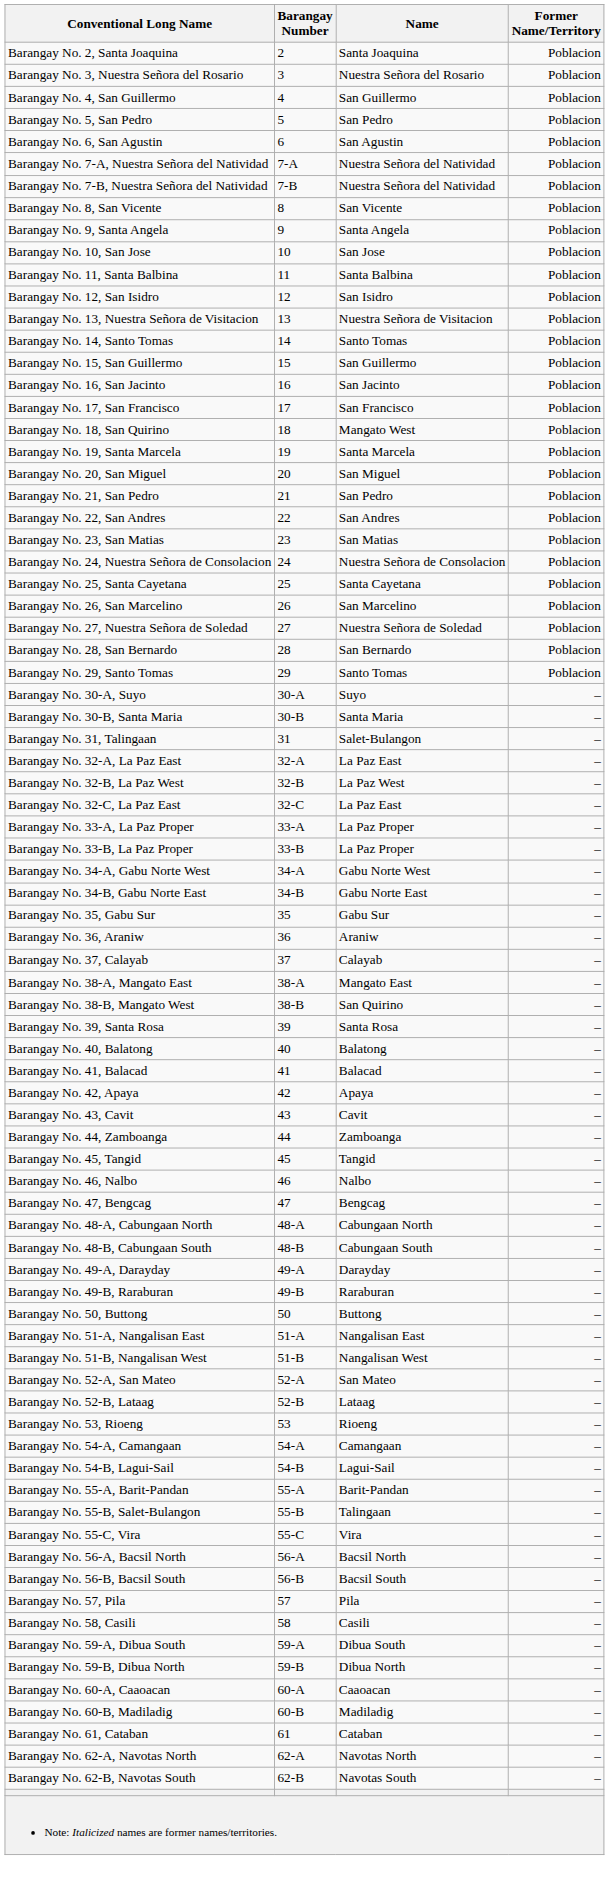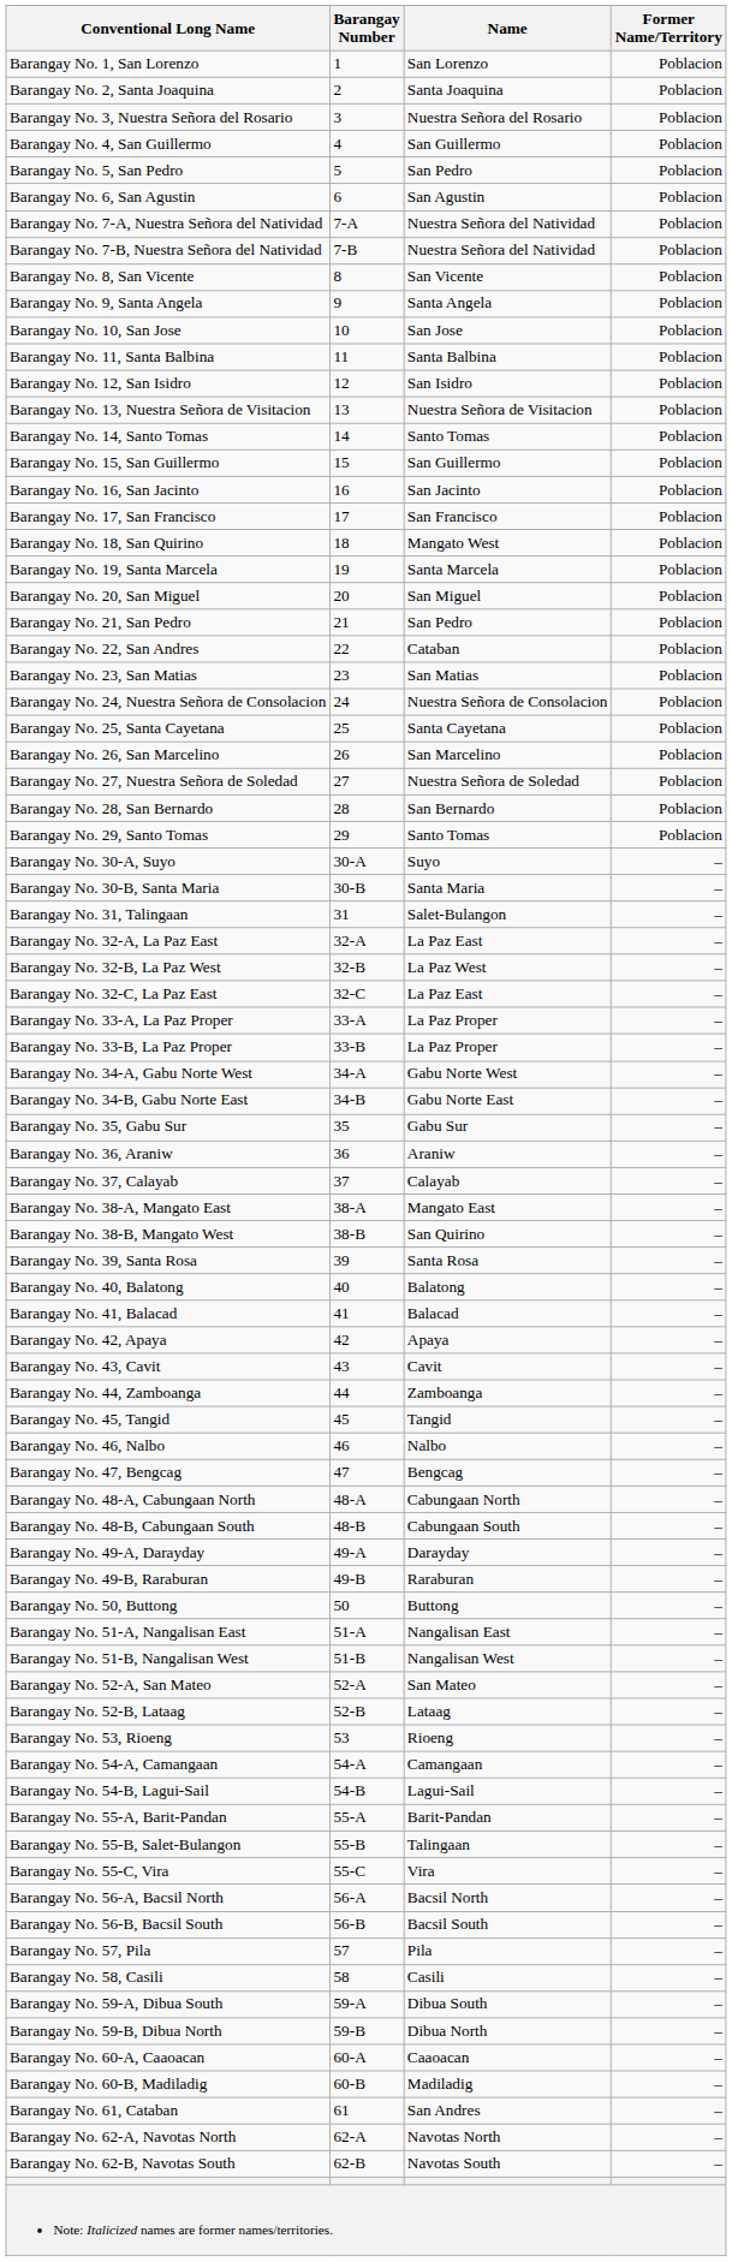 <table class="wikitable collapsible sortable collapsed" style="font-size:90%; line-height:1.20em; margin:auto;">
 <tr>
 <th>Conventional Long Name</th>
 <th>Barangay<br>Number</th>
 <th>Name</th>
 <th>Former<br>Name/Territory</th>
+</tr>
+<tr>
+<td>Barangay No. 1, San Lorenzo </td>
+<td>1</td>
+<td>San Lorenzo</td>
+<td style="text-align:right;">Poblacion</td>
 </tr>
 <tr>
 <td>Barangay No. 2, Santa Joaquina </td>
 <td>2</td>
 <td>Santa Joaquina</td>
 <td style="text-align:right;">Poblacion</td>
 </tr>
 <tr>
 <td>Barangay No. 3, Nuestra Señora del Rosario </td>
 <td>3</td>
 <td>Nuestra Señora del Rosario</td>
 <td style="text-align:right;">Poblacion</td>
 </tr>
 <tr>
 <td>Barangay No. 4, San Guillermo </td>
 <td>4</td>
 <td>San Guillermo</td>
 <td style="text-align:right;">Poblacion</td>
 </tr>
 <tr>
 <td>Barangay No. 5, San Pedro </td>
 <td>5</td>
 <td>San Pedro</td>
 <td style="text-align:right;">Poblacion</td>
 </tr>
 <tr>
 <td>Barangay No. 6, San Agustin </td>
 <td>6</td>
 <td>San Agustin</td>
 <td style="text-align:right;">Poblacion</td>
 </tr>
 <tr>
 <td>Barangay No. 7-A, Nuestra Señora del Natividad </td>
 <td>7-A</td>
 <td>Nuestra Señora del Natividad</td>
 <td style="text-align:right;">Poblacion</td>
 </tr>
 <tr>
 <td>Barangay No. 7-B, Nuestra Señora del Natividad </td>
 <td>7-B</td>
 <td>Nuestra Señora del Natividad</td>
 <td style="text-align:right;">Poblacion</td>
 </tr>
 <tr>
 <td>Barangay No. 8, San Vicente </td>
 <td>8</td>
 <td>San Vicente</td>
 <td style="text-align:right;">Poblacion</td>
 </tr>
 <tr>
 <td>Barangay No. 9, Santa Angela </td>
 <td>9</td>
 <td>Santa Angela</td>
 <td style="text-align:right;">Poblacion</td>
 </tr>
 <tr>
 <td>Barangay No. 10, San Jose </td>
 <td>10</td>
 <td>San Jose</td>
 <td style="text-align:right;">Poblacion</td>
 </tr>
 <tr>
 <td>Barangay No. 11, Santa Balbina </td>
 <td>11</td>
 <td>Santa Balbina</td>
 <td style="text-align:right;">Poblacion</td>
 </tr>
 <tr>
 <td>Barangay No. 12, San Isidro </td>
 <td>12</td>
 <td>San Isidro</td>
 <td style="text-align:right;">Poblacion</td>
 </tr>
 <tr>
 <td>Barangay No. 13, Nuestra Señora de Visitacion </td>
 <td>13</td>
 <td>Nuestra Señora de Visitacion</td>
 <td style="text-align:right;">Poblacion</td>
 </tr>
 <tr>
 <td>Barangay No. 14, Santo Tomas </td>
 <td>14</td>
 <td>Santo Tomas</td>
 <td style="text-align:right;">Poblacion</td>
 </tr>
 <tr>
 <td>Barangay No. 15, San Guillermo </td>
 <td>15</td>
 <td>San Guillermo</td>
 <td style="text-align:right;">Poblacion</td>
 </tr>
 <tr>
 <td>Barangay No. 16, San Jacinto </td>
 <td>16</td>
 <td>San Jacinto</td>
 <td style="text-align:right;">Poblacion</td>
 </tr>
 <tr>
 <td>Barangay No. 17, San Francisco </td>
 <td>17</td>
 <td>San Francisco</td>
 <td style="text-align:right;">Poblacion</td>
 </tr>
 <tr>
 <td>Barangay No. 18, San Quirino </td>
 <td>18</td>
 <td>Mangato West</td>
 <td style="text-align:right;">Poblacion</td>
 </tr>
 <tr>
 <td>Barangay No. 19, Santa Marcela </td>
 <td>19</td>
 <td>Santa Marcela</td>
 <td style="text-align:right;">Poblacion</td>
 </tr>
 <tr>
 <td>Barangay No. 20, San Miguel </td>
 <td>20</td>
 <td>San Miguel</td>
 <td style="text-align:right;">Poblacion</td>
 </tr>
 <tr>
 <td>Barangay No. 21, San Pedro </td>
 <td>21</td>
 <td>San Pedro</td>
 <td style="text-align:right;">Poblacion</td>
 </tr>
 <tr>
 <td>Barangay No. 22, San Andres </td>
 <td>22</td>
-<td>San Andres</td>
+<td>Cataban</td>
 <td style="text-align:right;">Poblacion</td>
 </tr>
 <tr>
 <td>Barangay No. 23, San Matias </td>
 <td>23</td>
 <td>San Matias</td>
 <td style="text-align:right;">Poblacion</td>
 </tr>
 <tr>
 <td>Barangay No. 24, Nuestra Señora de Consolacion </td>
 <td>24</td>
 <td>Nuestra Señora de Consolacion</td>
 <td style="text-align:right;">Poblacion</td>
 </tr>
 <tr>
 <td>Barangay No. 25, Santa Cayetana </td>
 <td>25</td>
 <td>Santa Cayetana</td>
 <td style="text-align:right;">Poblacion</td>
 </tr>
 <tr>
 <td>Barangay No. 26, San Marcelino </td>
 <td>26</td>
 <td>San Marcelino</td>
 <td style="text-align:right;">Poblacion</td>
 </tr>
 <tr>
 <td>Barangay No. 27, Nuestra Señora de Soledad </td>
 <td>27</td>
 <td>Nuestra Señora de Soledad</td>
 <td style="text-align:right;">Poblacion</td>
 </tr>
 <tr>
 <td>Barangay No. 28, San Bernardo </td>
 <td>28</td>
 <td>San Bernardo</td>
 <td style="text-align:right;">Poblacion</td>
 </tr>
 <tr>
 <td>Barangay No. 29, Santo Tomas </td>
 <td>29</td>
 <td>Santo Tomas</td>
 <td style="text-align:right;">Poblacion</td>
 </tr>
 <tr>
 <td>Barangay No. 30-A, Suyo</td>
 <td>30-A</td>
 <td>Suyo</td>
 <td style="text-align:right;">–</td>
 </tr>
 <tr>
 <td>Barangay No. 30-B, Santa Maria</td>
 <td>30-B</td>
 <td>Santa Maria</td>
 <td style="text-align:right;">–</td>
 </tr>
 <tr>
 <td>Barangay No. 31, Talingaan</td>
 <td>31</td>
 <td>Salet-Bulangon</td>
 <td style="text-align:right;">–</td>
 </tr>
 <tr>
 <td>Barangay No. 32-A, La Paz East</td>
 <td>32-A</td>
 <td>La Paz East</td>
 <td style="text-align:right;">–</td>
 </tr>
 <tr>
 <td>Barangay No. 32-B, La Paz West</td>
 <td>32-B</td>
 <td>La Paz West</td>
 <td style="text-align:right;">–</td>
 </tr>
 <tr>
 <td>Barangay No. 32-C, La Paz East</td>
 <td>32-C</td>
 <td>La Paz East</td>
 <td style="text-align:right;">–</td>
 </tr>
 <tr>
 <td>Barangay No. 33-A, La Paz Proper</td>
 <td>33-A</td>
 <td>La Paz Proper</td>
 <td style="text-align:right;">–</td>
 </tr>
 <tr>
 <td>Barangay No. 33-B, La Paz Proper</td>
 <td>33-B</td>
 <td>La Paz Proper</td>
 <td style="text-align:right;">–</td>
 </tr>
 <tr>
 <td>Barangay No. 34-A, Gabu Norte West</td>
 <td>34-A</td>
 <td>Gabu Norte West</td>
 <td style="text-align:right;">–</td>
 </tr>
 <tr>
 <td>Barangay No. 34-B, Gabu Norte East</td>
 <td>34-B</td>
 <td>Gabu Norte East</td>
 <td style="text-align:right;">–</td>
 </tr>
 <tr>
 <td>Barangay No. 35, Gabu Sur</td>
 <td>35</td>
 <td>Gabu Sur</td>
 <td style="text-align:right;">–</td>
 </tr>
 <tr>
 <td>Barangay No. 36, Araniw</td>
 <td>36</td>
 <td>Araniw</td>
 <td style="text-align:right;">–</td>
 </tr>
 <tr>
 <td>Barangay No. 37, Calayab</td>
 <td>37</td>
 <td>Calayab</td>
 <td style="text-align:right;">–</td>
 </tr>
 <tr>
 <td>Barangay No. 38-A, Mangato East</td>
 <td>38-A</td>
 <td>Mangato East</td>
 <td style="text-align:right;">–</td>
 </tr>
 <tr>
 <td>Barangay No. 38-B, Mangato West</td>
 <td>38-B</td>
 <td>San Quirino</td>
 <td style="text-align:right;">–</td>
 </tr>
 <tr>
 <td>Barangay No. 39, Santa Rosa</td>
 <td>39</td>
 <td>Santa Rosa</td>
 <td style="text-align:right;">–</td>
 </tr>
 <tr>
 <td>Barangay No. 40, Balatong</td>
 <td>40</td>
 <td>Balatong</td>
 <td style="text-align:right;">–</td>
 </tr>
 <tr>
 <td>Barangay No. 41, Balacad</td>
 <td>41</td>
 <td>Balacad</td>
 <td style="text-align:right;">–</td>
 </tr>
 <tr>
 <td>Barangay No. 42, Apaya</td>
 <td>42</td>
 <td>Apaya</td>
 <td style="text-align:right;">–</td>
 </tr>
 <tr>
 <td>Barangay No. 43, Cavit</td>
 <td>43</td>
 <td>Cavit</td>
 <td style="text-align:right;">–</td>
 </tr>
 <tr>
 <td>Barangay No. 44, Zamboanga</td>
 <td>44</td>
 <td>Zamboanga</td>
 <td style="text-align:right;">–</td>
 </tr>
 <tr>
 <td>Barangay No. 45, Tangid</td>
 <td>45</td>
 <td>Tangid</td>
 <td style="text-align:right;">–</td>
 </tr>
 <tr>
 <td>Barangay No. 46, Nalbo</td>
 <td>46</td>
 <td>Nalbo</td>
 <td style="text-align:right;">–</td>
 </tr>
 <tr>
 <td>Barangay No. 47, Bengcag</td>
 <td>47</td>
 <td>Bengcag</td>
 <td style="text-align:right;">–</td>
 </tr>
 <tr>
 <td>Barangay No. 48-A, Cabungaan North</td>
 <td>48-A</td>
 <td>Cabungaan North</td>
 <td style="text-align:right;">–</td>
 </tr>
 <tr>
 <td>Barangay No. 48-B, Cabungaan South</td>
 <td>48-B</td>
 <td>Cabungaan South</td>
 <td style="text-align:right;">–</td>
 </tr>
 <tr>
 <td>Barangay No. 49-A, Darayday</td>
 <td>49-A</td>
 <td>Darayday</td>
 <td style="text-align:right;">–</td>
 </tr>
 <tr>
 <td>Barangay No. 49-B, Raraburan</td>
 <td>49-B</td>
 <td>Raraburan</td>
 <td style="text-align:right;">–</td>
 </tr>
 <tr>
 <td>Barangay No. 50, Buttong</td>
 <td>50</td>
 <td>Buttong</td>
 <td style="text-align:right;">–</td>
 </tr>
 <tr>
 <td>Barangay No. 51-A, Nangalisan East</td>
 <td>51-A</td>
 <td>Nangalisan East</td>
 <td style="text-align:right;">–</td>
 </tr>
 <tr>
 <td>Barangay No. 51-B, Nangalisan West</td>
 <td>51-B</td>
 <td>Nangalisan West</td>
 <td style="text-align:right;">–</td>
 </tr>
 <tr>
 <td>Barangay No. 52-A, San Mateo</td>
 <td>52-A</td>
 <td>San Mateo</td>
 <td style="text-align:right;">–</td>
 </tr>
 <tr>
 <td>Barangay No. 52-B, Lataag</td>
 <td>52-B</td>
 <td>Lataag</td>
 <td style="text-align:right;">–</td>
 </tr>
 <tr>
 <td>Barangay No. 53, Rioeng</td>
 <td>53</td>
 <td>Rioeng</td>
 <td style="text-align:right;">–</td>
 </tr>
 <tr>
 <td>Barangay No. 54-A, Camangaan</td>
 <td>54-A</td>
 <td>Camangaan</td>
 <td style="text-align:right;">–</td>
 </tr>
 <tr>
 <td>Barangay No. 54-B, Lagui-Sail</td>
 <td>54-B</td>
 <td>Lagui-Sail</td>
 <td style="text-align:right;">–</td>
 </tr>
 <tr>
 <td>Barangay No. 55-A, Barit-Pandan</td>
 <td>55-A</td>
 <td>Barit-Pandan</td>
 <td style="text-align:right;">–</td>
 </tr>
 <tr>
 <td>Barangay No. 55-B, Salet-Bulangon</td>
 <td>55-B</td>
 <td>Talingaan</td>
 <td style="text-align:right;">–</td>
 </tr>
 <tr>
 <td>Barangay No. 55-C, Vira</td>
 <td>55-C</td>
 <td>Vira</td>
 <td style="text-align:right;">–</td>
 </tr>
 <tr>
 <td>Barangay No. 56-A, Bacsil North</td>
 <td>56-A</td>
 <td>Bacsil North</td>
 <td style="text-align:right;">–</td>
 </tr>
 <tr>
 <td>Barangay No. 56-B, Bacsil South</td>
 <td>56-B</td>
 <td>Bacsil South</td>
 <td style="text-align:right;">–</td>
 </tr>
 <tr>
 <td>Barangay No. 57, Pila</td>
 <td>57</td>
 <td>Pila</td>
 <td style="text-align:right;">–</td>
 </tr>
 <tr>
 <td>Barangay No. 58, Casili</td>
 <td>58</td>
 <td>Casili</td>
 <td style="text-align:right;">–</td>
 </tr>
 <tr>
 <td>Barangay No. 59-A, Dibua South</td>
 <td>59-A</td>
 <td>Dibua South</td>
 <td style="text-align:right;">–</td>
 </tr>
 <tr>
 <td>Barangay No. 59-B, Dibua North</td>
 <td>59-B</td>
 <td>Dibua North</td>
 <td style="text-align:right;">–</td>
 </tr>
 <tr>
 <td>Barangay No. 60-A, Caaoacan</td>
 <td>60-A</td>
 <td>Caaoacan</td>
 <td style="text-align:right;">–</td>
 </tr>
 <tr>
 <td>Barangay No. 60-B, Madiladig</td>
 <td>60-B</td>
 <td>Madiladig</td>
 <td style="text-align:right;">–</td>
 </tr>
 <tr>
 <td>Barangay No. 61, Cataban</td>
 <td>61</td>
-<td>Cataban</td>
+<td>San Andres</td>
 <td style="text-align:right;">–</td>
 </tr>
 <tr>
 <td>Barangay No. 62-A, Navotas North</td>
 <td>62-A</td>
 <td>Navotas North</td>
 <td style="text-align:right;">–</td>
 </tr>
 <tr>
 <td>Barangay No. 62-B, Navotas South</td>
 <td>62-B</td>
 <td>Navotas South</td>
 <td style="text-align:right;">–</td>
 </tr>
 <tr class="sortbottom">
 <th></th>
 <th></th>
 <th></th>
 <th></th>
 </tr>
 <tr class="sortbottom" style="background:#F2F2F2; font-size:85%;">
 <td colspan=4><br><ul><li>Note: <em>Italicized</em> names are former names/territories.</li></ul></td>
 </tr>
 </table>
